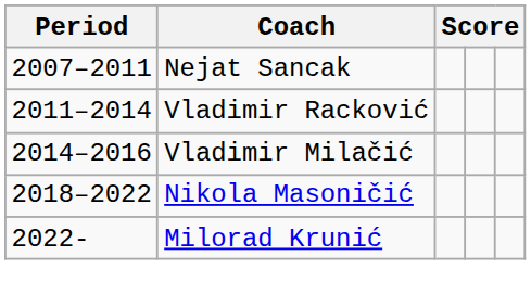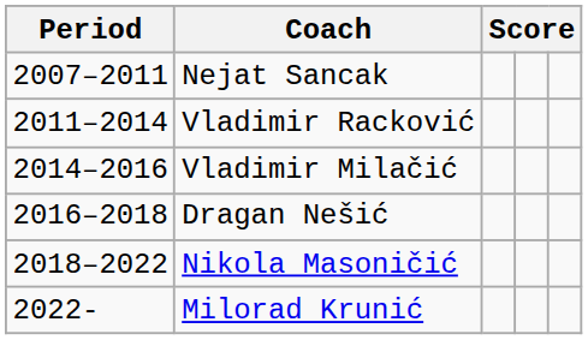 <table class="wikitable">
 <tr>
 <th>Period</th>
 <th>Coach</th>
 <th colspan="3">Score</th>
 </tr>
 <tr>
 <td>2007–2011</td>
 <td> Nejat Sancak</td>
 <td></td>
 <td></td>
 <td></td>
 </tr>
 <tr>
 <td>2011–2014</td>
 <td> Vladimir Racković</td>
 <td></td>
 <td></td>
 <td></td>
 </tr>
 <tr>
 <td>2014–2016</td>
 <td> Vladimir Milačić</td>
 <td></td>
 <td></td>
 <td></td>
 </tr>
 <tr>
+<td>2016–2018</td>
+<td> Dragan Nešić</td>
+<td></td>
+<td></td>
+<td></td>
+</tr>
+<tr>
 <td>2018–2022</td>
 <td> <a href='#'>Nikola Masoničić</a></td>
 <td></td>
 <td></td>
 <td></td>
 </tr>
 <tr>
 <td>2022-</td>
 <td> <a href='#'>Milorad Krunić</a></td>
 <td></td>
 <td></td>
 <td></td>
 </tr>
 </table>
